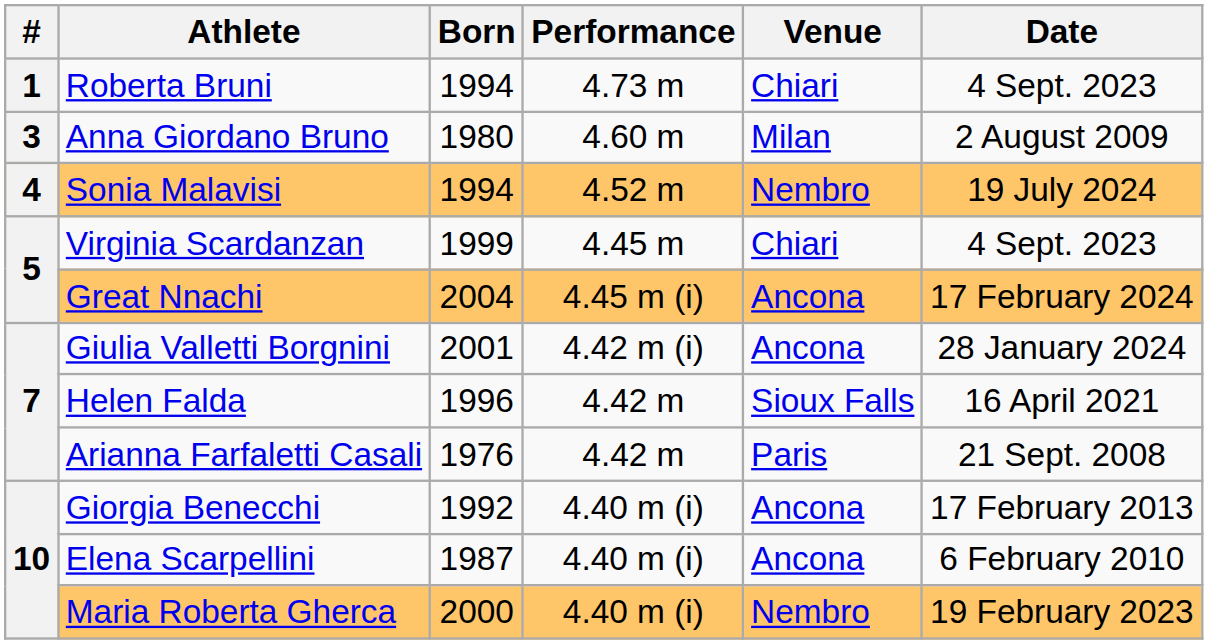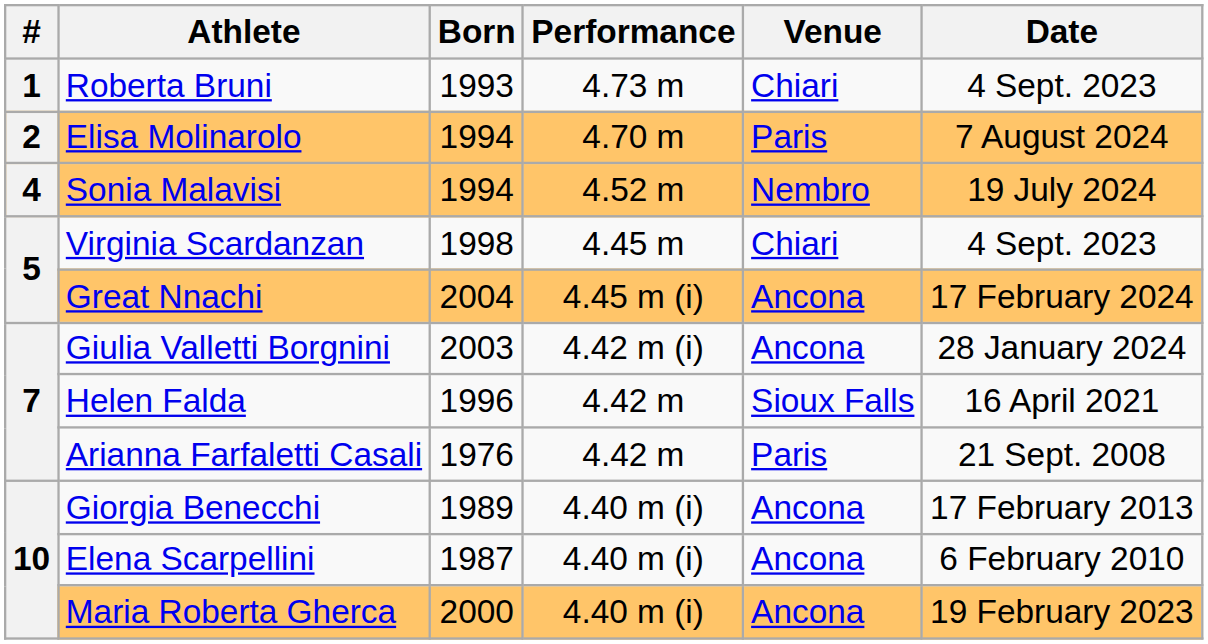 <table class="wikitable" style="font-size:90%; text-align:center;">
 <tr>
 <th>#</th>
 <th>Athlete</th>
 <th>Born</th>
 <th>Performance</th>
 <th>Venue</th>
 <th>Date</th>
 </tr>
 <tr>
 <th>1</th>
 <td align=left><a href='#'>Roberta Bruni</a></td>
-<td>1994</td>
+<td>1993</td>
 <td>4.73 m</td>
 <td align=left> <a href='#'>Chiari</a></td>
 <td>4 Sept. 2023</td>
 </tr>
-<tr>
-<th>3</th>
-<td align=left><a href='#'>Anna Giordano Bruno</a></td>
-<td>1980</td>
-<td>4.60 m</td>
-<td align=left> <a href='#'>Milan</a></td>
-<td>2 August 2009</td>
+<tr bgcolor=ffc569>
+<th>2</th>
+<td align=left><a href='#'>Elisa Molinarolo</a></td>
+<td>1994</td>
+<td>4.70 m</td>
+<td align=left> <a href='#'>Paris</a></td>
+<td>7 August 2024</td>
 </tr>
 <tr bgcolor=ffc569>
 <th>4</th>
 <td align=left><a href='#'>Sonia Malavisi</a></td>
 <td>1994</td>
 <td>4.52 m</td>
 <td align=left> <a href='#'>Nembro</a></td>
 <td>19 July 2024</td>
 </tr>
 <tr>
 <th rowspan=2>5</th>
 <td align=left><a href='#'>Virginia Scardanzan</a></td>
-<td>1999</td>
+<td>1998</td>
 <td>4.45 m</td>
 <td align=left> <a href='#'>Chiari</a></td>
 <td>4 Sept. 2023</td>
 </tr>
 <tr bgcolor=ffc569>
 <td align=left><a href='#'>Great Nnachi</a></td>
 <td>2004</td>
 <td>4.45 m (i)</td>
 <td align=left> <a href='#'>Ancona</a></td>
 <td>17 February 2024</td>
 </tr>
 <tr>
 <th rowspan=3>7</th>
 <td align=left><a href='#'>Giulia Valletti Borgnini</a></td>
-<td>2001</td>
+<td>2003</td>
 <td>4.42 m (i)</td>
 <td align=left> <a href='#'>Ancona</a></td>
 <td>28 January 2024</td>
 </tr>
 <tr>
 <td align=left><a href='#'>Helen Falda</a></td>
 <td>1996</td>
 <td>4.42 m</td>
 <td align=left> <a href='#'>Sioux Falls</a></td>
 <td>16 April 2021</td>
 </tr>
 <tr>
 <td align=left><a href='#'>Arianna Farfaletti Casali</a></td>
 <td>1976</td>
 <td>4.42 m</td>
 <td align=left> <a href='#'>Paris</a></td>
 <td>21 Sept. 2008</td>
 </tr>
 <tr>
 <th rowspan=3>10</th>
 <td align=left><a href='#'>Giorgia Benecchi</a></td>
-<td>1992</td>
+<td>1989</td>
 <td>4.40 m (i)</td>
 <td align=left> <a href='#'>Ancona</a></td>
 <td>17 February 2013</td>
 </tr>
 <tr>
 <td align=left><a href='#'>Elena Scarpellini</a></td>
 <td>1987</td>
 <td>4.40 m (i)</td>
 <td align=left> <a href='#'>Ancona</a></td>
 <td>6 February 2010</td>
 </tr>
 <tr bgcolor=ffc569>
 <td align=left><a href='#'>Maria Roberta Gherca</a></td>
 <td>2000</td>
 <td>4.40 m (i)</td>
-<td align=left> <a href='#'>Nembro</a></td>
+<td align=left> <a href='#'>Ancona</a></td>
 <td>19 February 2023</td>
 </tr>
 </table>
